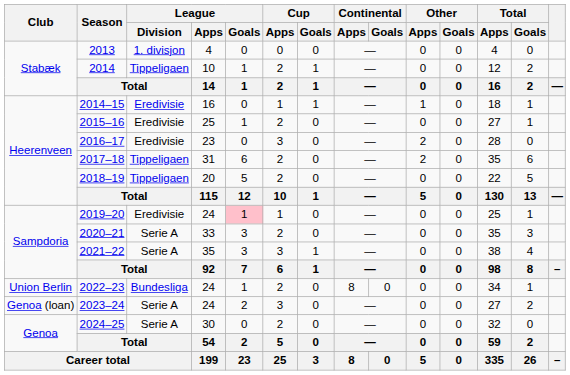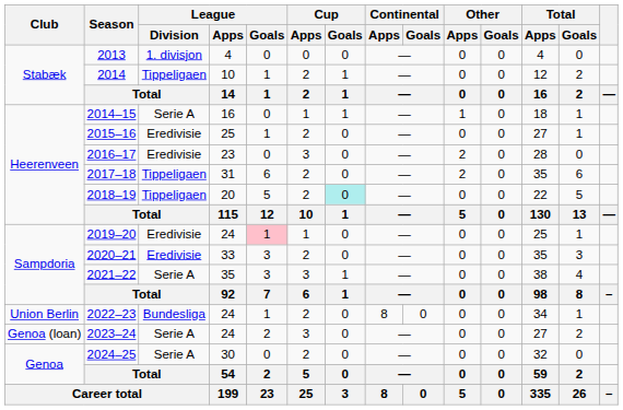 <table class="wikitable" style="text-align:center">
 <tr>
 <th rowspan="2">Club</th>
 <th rowspan="2">Season</th>
 <th colspan="3">League</th>
 <th colspan="2">Cup</th>
 <th colspan="2">Continental</th>
 <th colspan="2">Other</th>
 <th colspan="2">Total</th>
 <th rowspan="2"></th>
 </tr>
 <tr>
 <th>Division</th>
 <th>Apps</th>
 <th>Goals</th>
 <th>Apps</th>
 <th>Goals</th>
 <th>Apps</th>
 <th>Goals</th>
 <th>Apps</th>
 <th>Goals</th>
 <th>Apps</th>
 <th>Goals</th>
 </tr>
 <tr>
 <td rowspan="3"><a href='#'>Stabæk</a></td>
 <td><a href='#'>2013</a></td>
 <td><a href='#'>1. divisjon</a></td>
 <td>4</td>
 <td>0</td>
 <td>0</td>
 <td>0</td>
 <td colspan="2">—</td>
 <td>0</td>
 <td>0</td>
 <td>4</td>
 <td>0</td>
 <td></td>
 </tr>
 <tr>
 <td><a href='#'>2014</a></td>
 <td><a href='#'>Tippeligaen</a></td>
 <td>10</td>
 <td>1</td>
 <td>2</td>
 <td>1</td>
 <td colspan="2">—</td>
 <td>0</td>
 <td>0</td>
 <td>12</td>
 <td>2</td>
 <td></td>
 </tr>
 <tr>
 <th colspan="2">Total</th>
 <th>14</th>
 <th>1</th>
 <th>2</th>
 <th>1</th>
 <th colspan="2">—</th>
 <th>0</th>
 <th>0</th>
 <th>16</th>
 <th>2</th>
 <th>—</th>
 </tr>
 <tr>
 <td rowspan="6"><a href='#'>Heerenveen</a></td>
 <td><a href='#'>2014–15</a></td>
-<td><a href='#'>Eredivisie</a></td>
+<td>Serie A</td>
 <td>16</td>
 <td>0</td>
 <td>1</td>
 <td>1</td>
 <td colspan="2">—</td>
 <td>1</td>
 <td>0</td>
 <td>18</td>
 <td>1</td>
 <td></td>
 </tr>
 <tr>
 <td><a href='#'>2015–16</a></td>
 <td>Eredivisie</td>
 <td>25</td>
 <td>1</td>
 <td>2</td>
 <td>0</td>
 <td colspan="2">—</td>
 <td>0</td>
 <td>0</td>
 <td>27</td>
 <td>1</td>
 <td></td>
 </tr>
 <tr>
 <td><a href='#'>2016–17</a></td>
 <td>Eredivisie</td>
 <td>23</td>
 <td>0</td>
 <td>3</td>
 <td>0</td>
 <td colspan="2">—</td>
 <td>2</td>
 <td>0</td>
 <td>28</td>
 <td>0</td>
 <td></td>
 </tr>
 <tr>
 <td><a href='#'>2017–18</a></td>
 <td><a href='#'>Tippeligaen</a></td>
 <td>31</td>
 <td>6</td>
 <td>2</td>
 <td>0</td>
 <td colspan="2">—</td>
 <td>2</td>
 <td>0</td>
 <td>35</td>
 <td>6</td>
 <td></td>
 </tr>
 <tr>
 <td><a href='#'>2018–19</a></td>
 <td><a href='#'>Tippeligaen</a></td>
 <td>20</td>
 <td>5</td>
 <td>2</td>
-<td>0</td>
+<td style="background: paleturquoise;">0</td>
 <td colspan="2">—</td>
 <td>0</td>
 <td>0</td>
 <td>22</td>
 <td>5</td>
 <td></td>
 </tr>
 <tr>
 <th colspan="2">Total</th>
 <th>115</th>
 <th>12</th>
 <th>10</th>
 <th>1</th>
 <th colspan="2">—</th>
 <th>5</th>
 <th>0</th>
 <th>130</th>
 <th>13</th>
 <th>—</th>
 </tr>
 <tr>
 <td rowspan="4"><a href='#'>Sampdoria</a></td>
 <td><a href='#'>2019–20</a></td>
 <td>Eredivisie</td>
 <td>24</td>
 <td style="background: pink;">1</td>
 <td>1</td>
 <td>0</td>
 <td colspan="2">—</td>
 <td>0</td>
 <td>0</td>
 <td>25</td>
 <td>1</td>
 <td></td>
 </tr>
 <tr>
 <td><a href='#'>2020–21</a></td>
-<td>Serie A</td>
+<td><a href='#'>Eredivisie</a></td>
 <td>33</td>
 <td>3</td>
 <td>2</td>
 <td>0</td>
 <td colspan="2">—</td>
 <td>0</td>
 <td>0</td>
 <td>35</td>
 <td>3</td>
 <td></td>
 </tr>
 <tr>
 <td><a href='#'>2021–22</a></td>
 <td>Serie A</td>
 <td>35</td>
 <td>3</td>
 <td>3</td>
 <td>1</td>
 <td colspan="2">—</td>
 <td>0</td>
 <td>0</td>
 <td>38</td>
 <td>4</td>
 <td></td>
 </tr>
 <tr>
 <th colspan="2">Total</th>
 <th>92</th>
 <th>7</th>
 <th>6</th>
 <th>1</th>
 <th colspan="2">—</th>
 <th>0</th>
 <th>0</th>
 <th>98</th>
 <th>8</th>
 <th>–</th>
 </tr>
 <tr>
 <td><a href='#'>Union Berlin</a></td>
 <td><a href='#'>2022–23</a></td>
 <td><a href='#'>Bundesliga</a></td>
 <td>24</td>
 <td>1</td>
 <td>2</td>
 <td>0</td>
 <td>8</td>
 <td>0</td>
 <td>0</td>
 <td>0</td>
 <td>34</td>
 <td>1</td>
 <td></td>
 </tr>
 <tr>
 <td><a href='#'>Genoa</a> (loan)</td>
 <td><a href='#'>2023–24</a></td>
 <td>Serie A</td>
 <td>24</td>
 <td>2</td>
 <td>3</td>
 <td>0</td>
 <td colspan="2">—</td>
 <td>0</td>
 <td>0</td>
 <td>27</td>
 <td>2</td>
 <td></td>
 </tr>
 <tr>
 <td rowspan="2"><a href='#'>Genoa</a></td>
 <td><a href='#'>2024–25</a></td>
 <td>Serie A</td>
 <td>30</td>
 <td>0</td>
 <td>2</td>
 <td>0</td>
 <td colspan="2">—</td>
 <td>0</td>
 <td>0</td>
 <td>32</td>
 <td>0</td>
 <td></td>
 </tr>
 <tr>
 <th colspan="2">Total</th>
 <th>54</th>
 <th>2</th>
 <th>5</th>
 <th>0</th>
 <th colspan="2">—</th>
 <th>0</th>
 <th>0</th>
 <th>59</th>
 <th>2</th>
 </tr>
 <tr>
 <th colspan="3">Career total</th>
 <th>199</th>
 <th>23</th>
 <th>25</th>
 <th>3</th>
 <th>8</th>
 <th>0</th>
 <th>5</th>
 <th>0</th>
 <th>335</th>
 <th>26</th>
 <th>–</th>
 </tr>
 </table>
